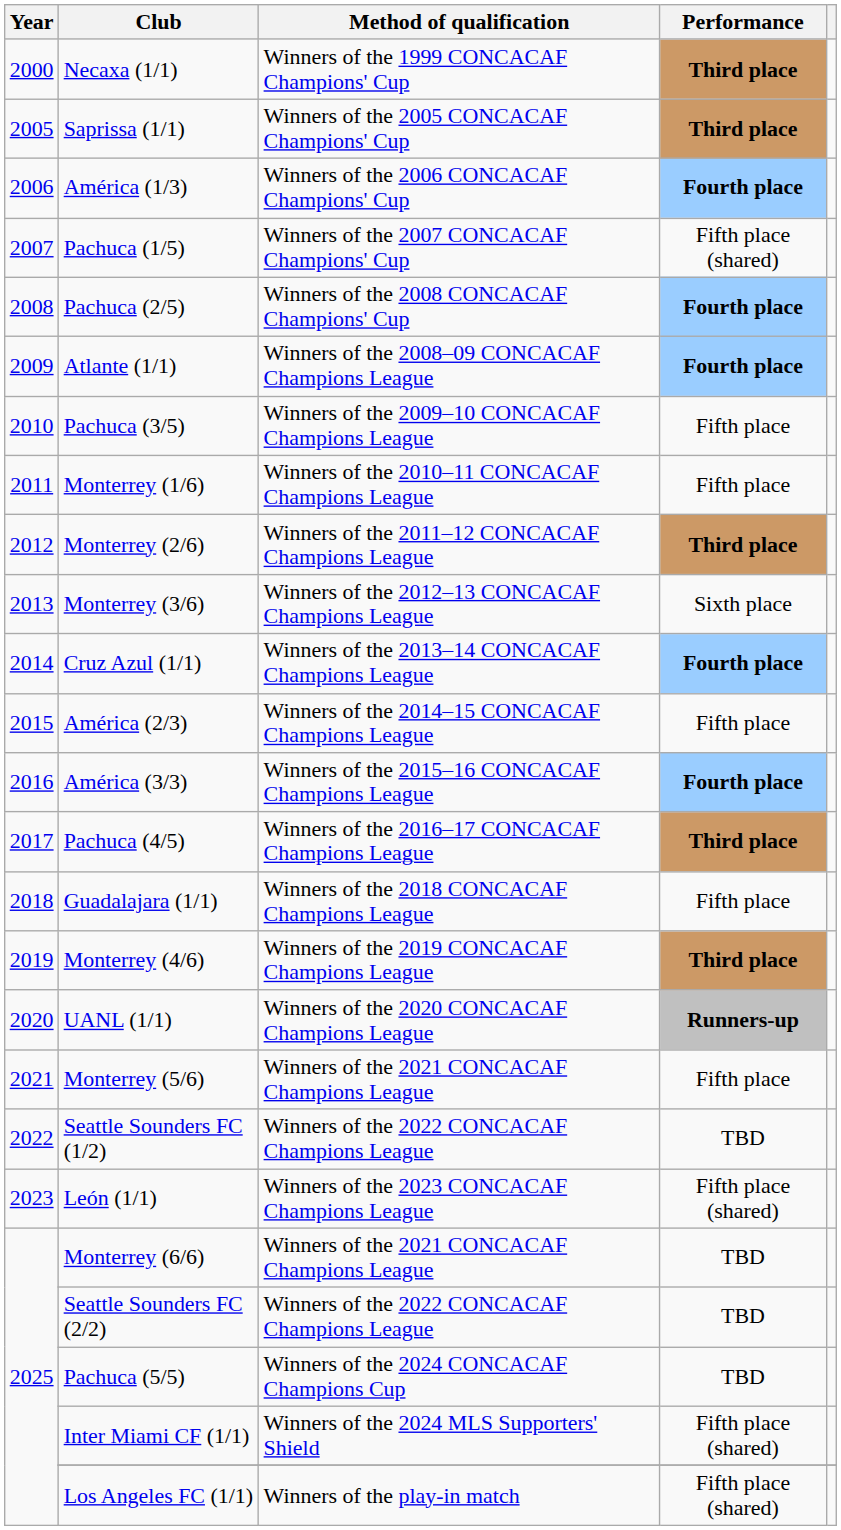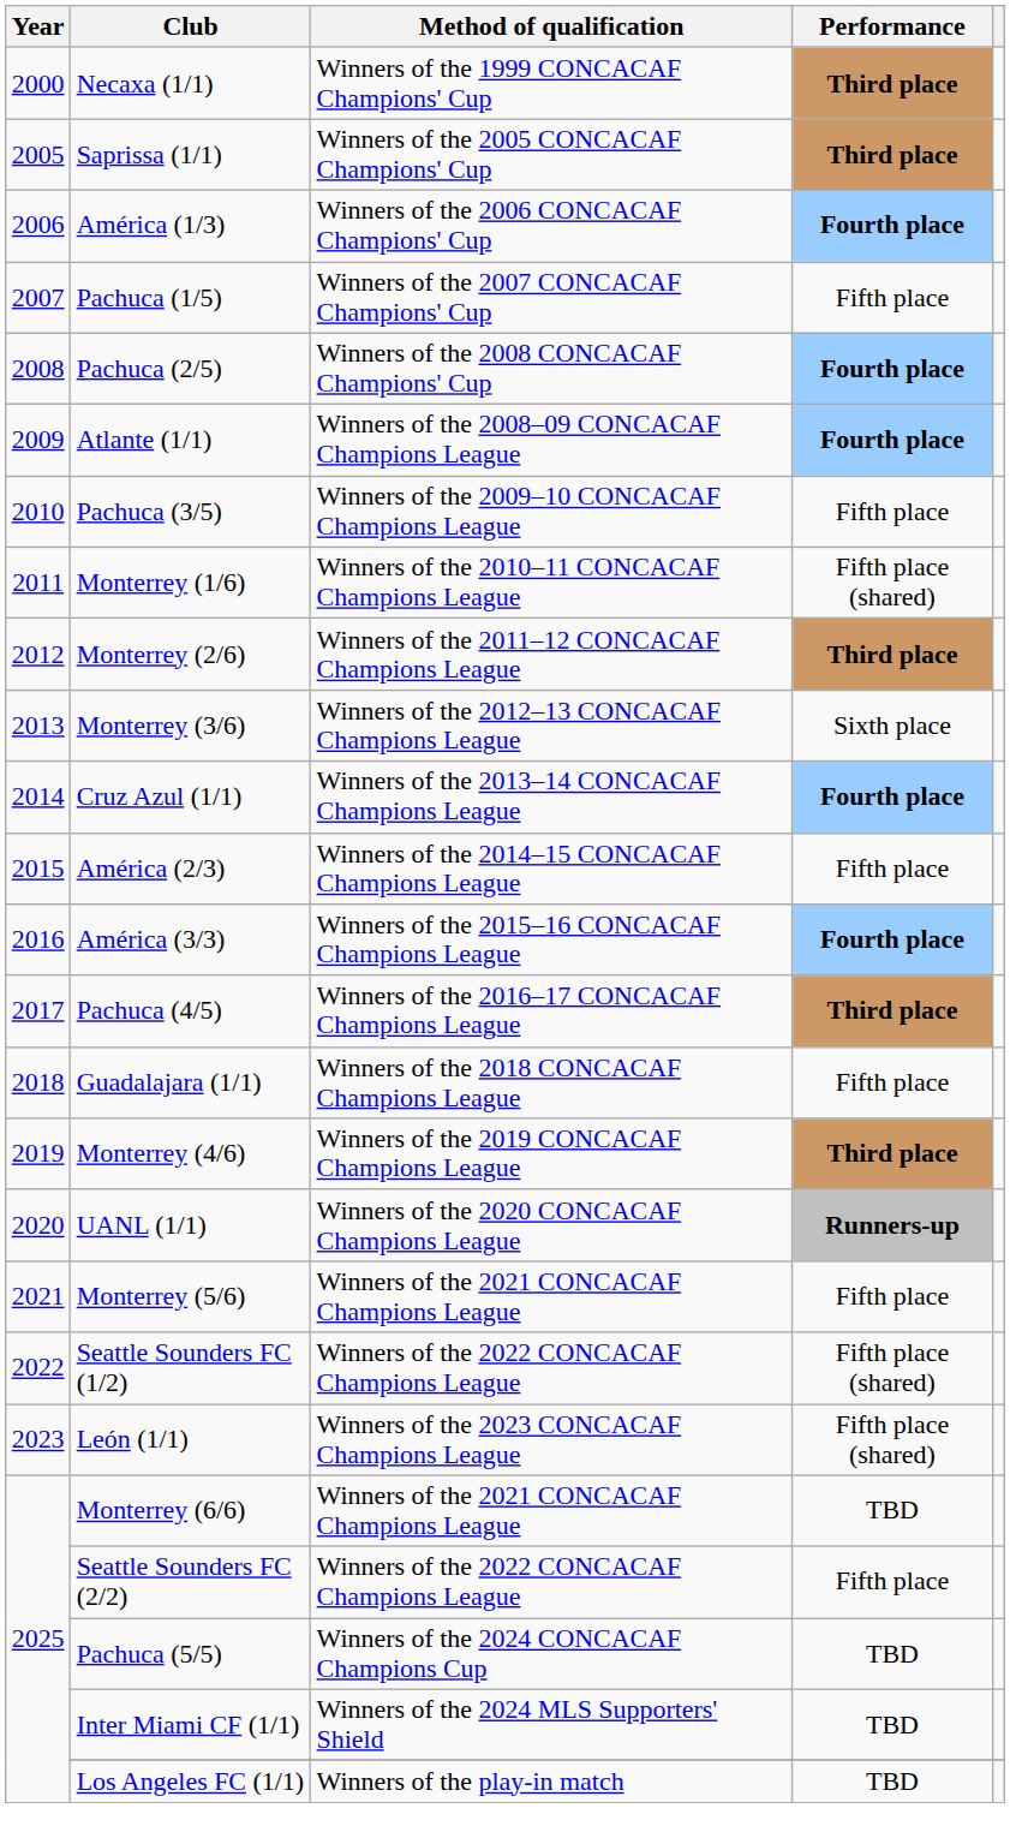 <table class="wikitable plainrowheaders sortable">
 <tr>
 <th scope="col">Year</th>
 <th scope="col">Club</th>
 <th scope="col">Method of qualification</th>
 <th scope="col">Performance</th>
 <th class="unsortable"></th>
 </tr>
 <tr align="center">
 <td scope="row"><a href='#'>2000</a></td>
 <td align="left"> <a href='#'>Necaxa</a> (1/1)</td>
 <td align="left">Winners of the <a href='#'>1999 CONCACAF Champions' Cup</a></td>
 <td bgcolor=cc9966><strong>Third place</strong></td>
 <td></td>
 </tr>
 <tr align="center">
 <td scope="row"><a href='#'>2005</a></td>
 <td align="left"> <a href='#'>Saprissa</a> (1/1)</td>
 <td align="left">Winners of the <a href='#'>2005 CONCACAF Champions' Cup</a></td>
 <td bgcolor=cc9966><strong>Third place</strong></td>
 <td></td>
 </tr>
 <tr align="center">
 <td scope="row"><a href='#'>2006</a></td>
 <td align="left"> <a href='#'>América</a> (1/3)</td>
 <td align="left">Winners of the <a href='#'>2006 CONCACAF Champions' Cup</a></td>
 <td bgcolor=9acdff><strong>Fourth place</strong></td>
 <td></td>
 </tr>
 <tr align="center">
 <td scope="row"><a href='#'>2007</a></td>
 <td align="left"> <a href='#'>Pachuca</a> (1/5)</td>
 <td align="left">Winners of the <a href='#'>2007 CONCACAF Champions' Cup</a></td>
-<td>Fifth place (shared)</td>
+<td>Fifth place</td>
 <td></td>
 </tr>
 <tr align="center">
 <td scope="row"><a href='#'>2008</a></td>
 <td align="left"> <a href='#'>Pachuca</a> (2/5)</td>
 <td align="left">Winners of the <a href='#'>2008 CONCACAF Champions' Cup</a></td>
 <td bgcolor=9acdff><strong>Fourth place</strong></td>
 <td></td>
 </tr>
 <tr align="center">
 <td scope="row"><a href='#'>2009</a></td>
 <td align="left"> <a href='#'>Atlante</a> (1/1)</td>
 <td align="left">Winners of the <a href='#'>2008–09 CONCACAF Champions League</a></td>
 <td bgcolor=9acdff><strong>Fourth place</strong></td>
 <td></td>
 </tr>
 <tr align="center">
 <td scope="row"><a href='#'>2010</a></td>
 <td align="left"> <a href='#'>Pachuca</a> (3/5)</td>
 <td align="left">Winners of the <a href='#'>2009–10 CONCACAF Champions League</a></td>
 <td>Fifth place</td>
 <td></td>
 </tr>
 <tr align="center">
 <td scope="row"><a href='#'>2011</a></td>
 <td align="left"> <a href='#'>Monterrey</a> (1/6)</td>
 <td align="left">Winners of the <a href='#'>2010–11 CONCACAF Champions League</a></td>
-<td>Fifth place</td>
+<td>Fifth place (shared)</td>
 <td></td>
 </tr>
 <tr align="center">
 <td scope="row"><a href='#'>2012</a></td>
 <td align="left"> <a href='#'>Monterrey</a> (2/6)</td>
 <td align="left">Winners of the <a href='#'>2011–12 CONCACAF Champions League</a></td>
 <td bgcolor=cc9966><strong>Third place</strong></td>
 <td></td>
 </tr>
 <tr align="center">
 <td scope="row"><a href='#'>2013</a></td>
 <td align="left"> <a href='#'>Monterrey</a> (3/6)</td>
 <td align="left">Winners of the <a href='#'>2012–13 CONCACAF Champions League</a></td>
 <td>Sixth place</td>
 <td></td>
 </tr>
 <tr align="center">
 <td scope="row"><a href='#'>2014</a></td>
 <td align="left"> <a href='#'>Cruz Azul</a> (1/1)</td>
 <td align="left">Winners of the <a href='#'>2013–14 CONCACAF Champions League</a></td>
 <td bgcolor=#9acdff><strong>Fourth place</strong></td>
 <td></td>
 </tr>
 <tr align="center">
 <td scope="row"><a href='#'>2015</a></td>
 <td align="left"> <a href='#'>América</a> (2/3)</td>
 <td align="left">Winners of the <a href='#'>2014–15 CONCACAF Champions League</a></td>
 <td>Fifth place</td>
 <td></td>
 </tr>
 <tr align="center">
 <td scope="row"><a href='#'>2016</a></td>
 <td align="left"> <a href='#'>América</a> (3/3)</td>
 <td align="left">Winners of the <a href='#'>2015–16 CONCACAF Champions League</a></td>
 <td bgcolor=9acdff><strong>Fourth place</strong></td>
 <td></td>
 </tr>
 <tr align="center">
 <td scope="row"><a href='#'>2017</a></td>
 <td align="left"> <a href='#'>Pachuca</a> (4/5)</td>
 <td align="left">Winners of the <a href='#'>2016–17 CONCACAF Champions League</a></td>
 <td bgcolor=cc9966><strong>Third place</strong></td>
 <td></td>
 </tr>
 <tr align="center">
 <td scope="row"><a href='#'>2018</a></td>
 <td align="left"> <a href='#'>Guadalajara</a> (1/1)</td>
 <td align="left">Winners of the <a href='#'>2018 CONCACAF Champions League</a></td>
 <td>Fifth place</td>
 <td></td>
 </tr>
 <tr align="center">
 <td scope="row"><a href='#'>2019</a></td>
 <td align="left"> <a href='#'>Monterrey</a> (4/6)</td>
 <td align="left">Winners of the <a href='#'>2019 CONCACAF Champions League</a></td>
 <td bgcolor=cc9966><strong>Third place</strong></td>
 <td></td>
 </tr>
 <tr align="center">
 <td scope="row"><a href='#'>2020</a></td>
 <td align="left"> <a href='#'>UANL</a> (1/1)</td>
 <td align="left">Winners of the <a href='#'>2020 CONCACAF Champions League</a></td>
 <td bgcolor=Silver><strong>Runners-up</strong></td>
 <td></td>
 </tr>
 <tr align="center">
 <td scope="row"><a href='#'>2021</a></td>
 <td align="left"> <a href='#'>Monterrey</a> (5/6)</td>
 <td align="left">Winners of the <a href='#'>2021 CONCACAF Champions League</a></td>
 <td>Fifth place</td>
 <td></td>
 </tr>
 <tr align="center">
 <td scope="row"><a href='#'>2022</a></td>
 <td align="left"> <a href='#'>Seattle Sounders FC</a> (1/2)</td>
 <td align="left">Winners of the <a href='#'>2022 CONCACAF Champions League</a></td>
-<td>TBD</td>
+<td>Fifth place (shared)</td>
 <td></td>
 </tr>
 <tr align="center">
 <td scope="row"><a href='#'>2023</a></td>
 <td align="left"> <a href='#'>León</a> (1/1)</td>
 <td align="left">Winners of the <a href='#'>2023 CONCACAF Champions League</a></td>
 <td>Fifth place (shared)</td>
 <td></td>
 </tr>
 <tr align="center">
 <td scope="row" rowspan=6><a href='#'>2025</a></td>
 <td align="left"> <a href='#'>Monterrey</a> (6/6)</td>
 <td align="left">Winners of the <a href='#'>2021 CONCACAF Champions League</a></td>
 <td>TBD</td>
 <td></td>
 </tr>
 <tr align="center">
 <td align="left"> <a href='#'>Seattle Sounders FC</a> (2/2)</td>
 <td align="left">Winners of the <a href='#'>2022 CONCACAF Champions League</a></td>
-<td>TBD</td>
+<td>Fifth place</td>
 <td></td>
 </tr>
 <tr align="center">
 <td align="left"> <a href='#'>Pachuca</a> (5/5)</td>
 <td align="left">Winners of the <a href='#'>2024 CONCACAF Champions Cup</a></td>
 <td>TBD</td>
 <td></td>
 </tr>
 <tr align="center">
 <td align="left"> <a href='#'>Inter Miami CF</a> (1/1)</td>
 <td align="left">Winners of the <a href='#'>2024 MLS Supporters' Shield</a></td>
-<td>Fifth place (shared)</td>
+<td>TBD</td>
 <td></td>
 </tr>
 <tr>
 </tr>
 <tr align="center">
 <td align="left"> <a href='#'>Los Angeles FC</a> (1/1)</td>
 <td align="left">Winners of the <a href='#'>play-in match</a></td>
-<td>Fifth place (shared)</td>
+<td>TBD</td>
 <td></td>
 </tr>
 </table>
